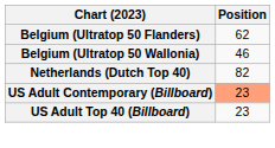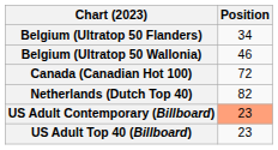 <table class="wikitable sortable plainrowheaders" style="text-align:center">
 <tr>
 <th scope="col">Chart (2023)</th>
 <th scope="col">Position</th>
 </tr>
 <tr>
 <th scope="row">Belgium (Ultratop 50 Flanders)</th>
-<td>62</td>
+<td>34</td>
 </tr>
 <tr>
 <th scope="row">Belgium (Ultratop 50 Wallonia)</th>
 <td>46</td>
+</tr>
+<tr>
+<th scope="row">Canada (Canadian Hot 100)</th>
+<td>72</td>
 </tr>
 <tr>
 <th scope="row">Netherlands (Dutch Top 40)</th>
 <td>82</td>
 </tr>
 <tr>
 <th scope="row">US Adult Contemporary (<em>Billboard</em>)</th>
 <td style="background: lightsalmon;">23</td>
 </tr>
 <tr>
 <th scope="row">US Adult Top 40 (<em>Billboard</em>)</th>
 <td>23</td>
 </tr>
 </table>
